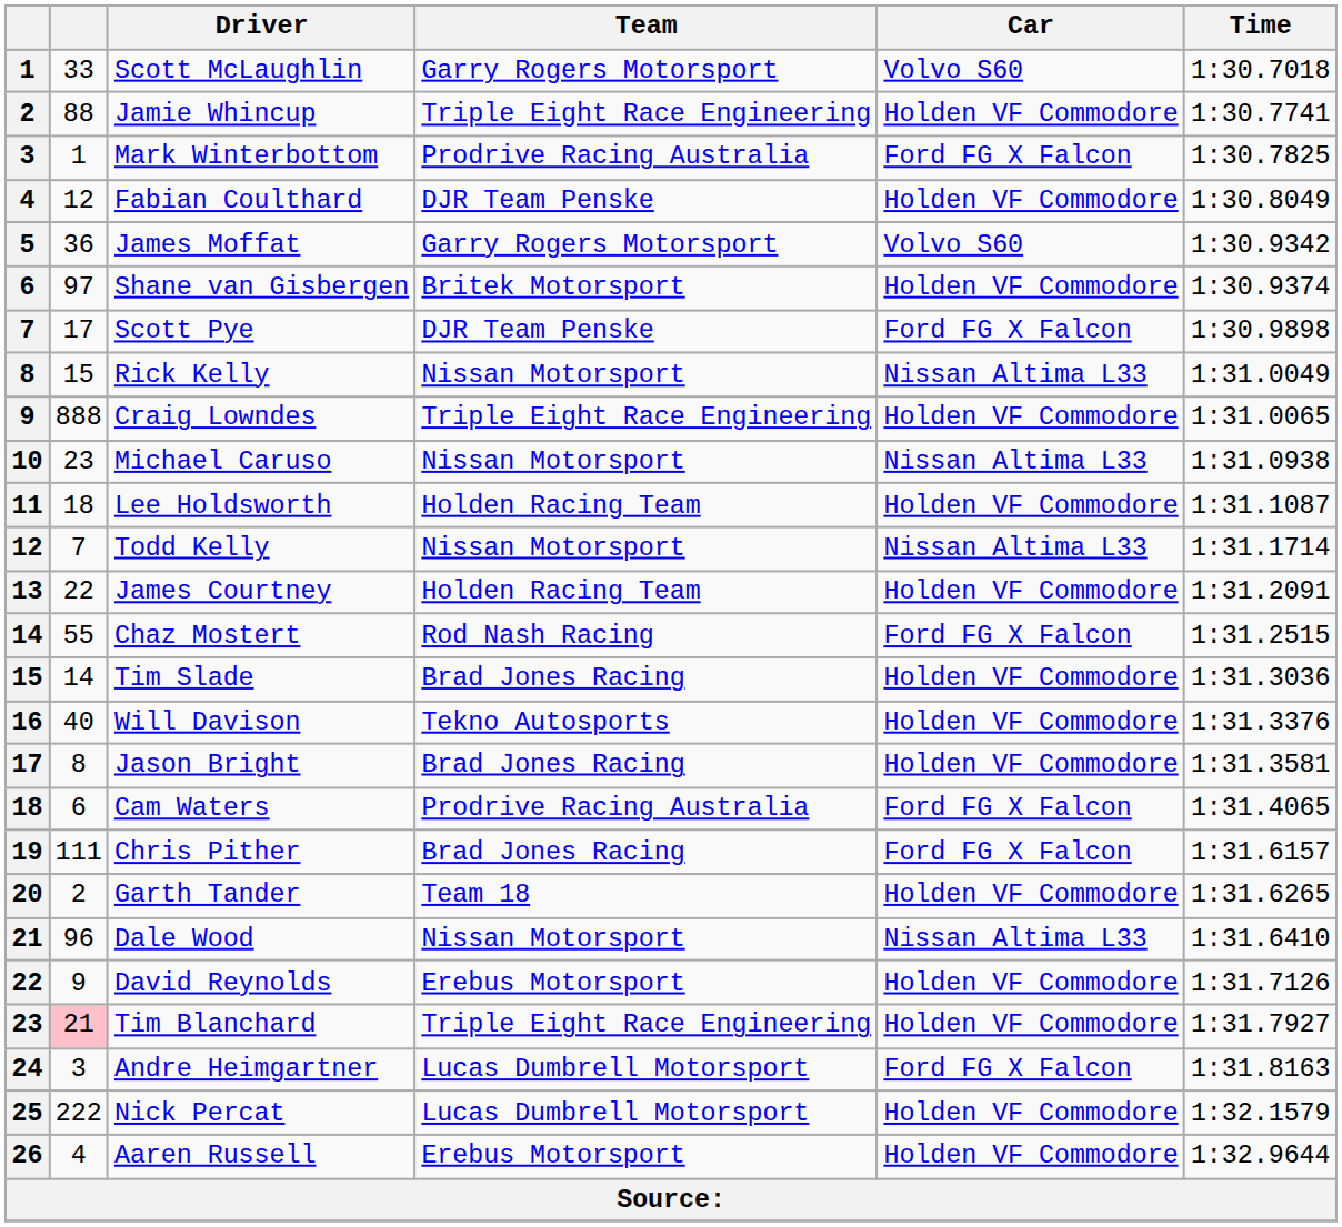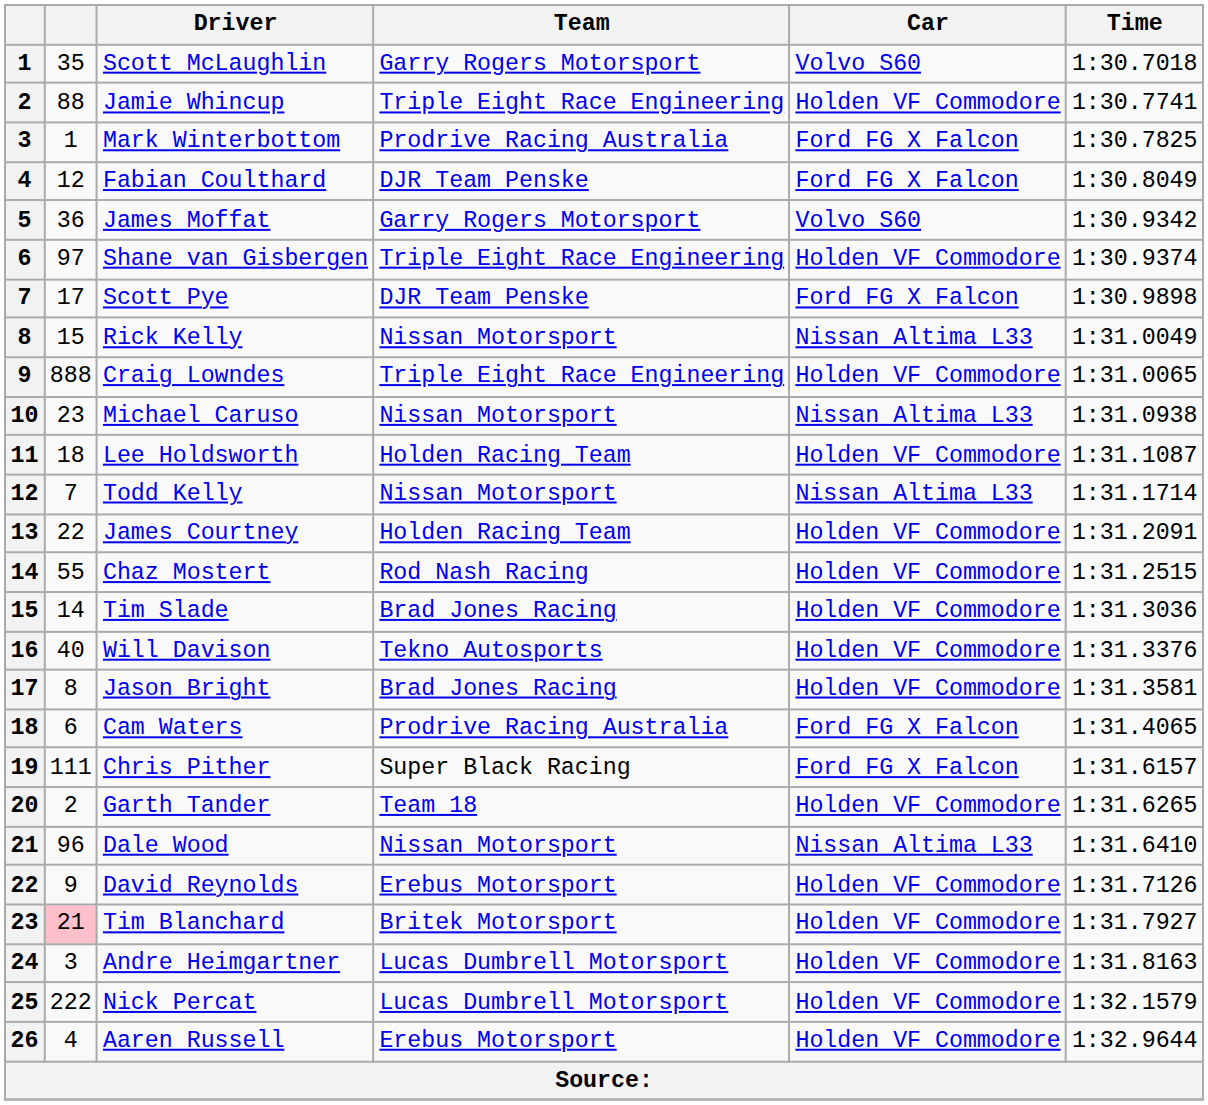 <table class="wikitable" style="font-size: 90%">
 <tr>
 <th></th>
 <th></th>
 <th>Driver</th>
 <th>Team</th>
 <th>Car</th>
 <th>Time</th>
 </tr>
 <tr>
 <th>1</th>
-<td align="center">33</td>
+<td align="center">35</td>
 <td> <a href='#'>Scott McLaughlin</a></td>
 <td><a href='#'>Garry Rogers Motorsport</a></td>
 <td><a href='#'>Volvo S60</a></td>
 <td>1:30.7018</td>
 </tr>
 <tr>
 <th>2</th>
 <td align="center">88</td>
 <td> <a href='#'>Jamie Whincup</a></td>
 <td><a href='#'>Triple Eight Race Engineering</a></td>
 <td><a href='#'>Holden VF Commodore</a></td>
 <td>1:30.7741</td>
 </tr>
 <tr>
 <th>3</th>
 <td align="center">1</td>
 <td> <a href='#'>Mark Winterbottom</a></td>
 <td><a href='#'>Prodrive Racing Australia</a></td>
 <td><a href='#'>Ford FG X Falcon</a></td>
 <td>1:30.7825</td>
 </tr>
 <tr>
 <th>4</th>
 <td align="center">12</td>
 <td> <a href='#'>Fabian Coulthard</a></td>
 <td><a href='#'>DJR Team Penske</a></td>
-<td><a href='#'>Holden VF Commodore</a></td>
+<td><a href='#'>Ford FG X Falcon</a></td>
 <td>1:30.8049</td>
 </tr>
 <tr>
 <th>5</th>
 <td align="center">36</td>
 <td> <a href='#'>James Moffat</a></td>
 <td><a href='#'>Garry Rogers Motorsport</a></td>
 <td><a href='#'>Volvo S60</a></td>
 <td>1:30.9342</td>
 </tr>
 <tr>
 <th>6</th>
 <td align="center">97</td>
 <td> <a href='#'>Shane van Gisbergen</a></td>
-<td><a href='#'>Britek Motorsport</a></td>
+<td><a href='#'>Triple Eight Race Engineering</a></td>
 <td><a href='#'>Holden VF Commodore</a></td>
 <td>1:30.9374</td>
 </tr>
 <tr>
 <th>7</th>
 <td align="center">17</td>
 <td> <a href='#'>Scott Pye</a></td>
 <td><a href='#'>DJR Team Penske</a></td>
 <td><a href='#'>Ford FG X Falcon</a></td>
 <td>1:30.9898</td>
 </tr>
 <tr>
 <th>8</th>
 <td align="center">15</td>
 <td> <a href='#'>Rick Kelly</a></td>
 <td><a href='#'>Nissan Motorsport</a></td>
 <td><a href='#'>Nissan Altima L33</a></td>
 <td>1:31.0049</td>
 </tr>
 <tr>
 <th>9</th>
 <td align="center">888</td>
 <td> <a href='#'>Craig Lowndes</a></td>
 <td><a href='#'>Triple Eight Race Engineering</a></td>
 <td><a href='#'>Holden VF Commodore</a></td>
 <td>1:31.0065</td>
 </tr>
 <tr>
 <th>10</th>
 <td align="center">23</td>
 <td> <a href='#'>Michael Caruso</a></td>
 <td><a href='#'>Nissan Motorsport</a></td>
 <td><a href='#'>Nissan Altima L33</a></td>
 <td>1:31.0938</td>
 </tr>
 <tr>
 <th>11</th>
 <td align="center">18</td>
 <td> <a href='#'>Lee Holdsworth</a></td>
 <td><a href='#'>Holden Racing Team</a></td>
 <td><a href='#'>Holden VF Commodore</a></td>
 <td>1:31.1087</td>
 </tr>
 <tr>
 <th>12</th>
 <td align="center">7</td>
 <td> <a href='#'>Todd Kelly</a></td>
 <td><a href='#'>Nissan Motorsport</a></td>
 <td><a href='#'>Nissan Altima L33</a></td>
 <td>1:31.1714</td>
 </tr>
 <tr>
 <th>13</th>
 <td align="center">22</td>
 <td> <a href='#'>James Courtney</a></td>
 <td><a href='#'>Holden Racing Team</a></td>
 <td><a href='#'>Holden VF Commodore</a></td>
 <td>1:31.2091</td>
 </tr>
 <tr>
 <th>14</th>
 <td align="center">55</td>
 <td> <a href='#'>Chaz Mostert</a></td>
 <td><a href='#'>Rod Nash Racing</a></td>
-<td><a href='#'>Ford FG X Falcon</a></td>
+<td><a href='#'>Holden VF Commodore</a></td>
 <td>1:31.2515</td>
 </tr>
 <tr>
 <th>15</th>
 <td align="center">14</td>
 <td> <a href='#'>Tim Slade</a></td>
 <td><a href='#'>Brad Jones Racing</a></td>
 <td><a href='#'>Holden VF Commodore</a></td>
 <td>1:31.3036</td>
 </tr>
 <tr>
 <th>16</th>
 <td align="center">40</td>
 <td> <a href='#'>Will Davison</a></td>
 <td><a href='#'>Tekno Autosports</a></td>
 <td><a href='#'>Holden VF Commodore</a></td>
 <td>1:31.3376</td>
 </tr>
 <tr>
 <th>17</th>
 <td align="center">8</td>
 <td> <a href='#'>Jason Bright</a></td>
 <td><a href='#'>Brad Jones Racing</a></td>
 <td><a href='#'>Holden VF Commodore</a></td>
 <td>1:31.3581</td>
 </tr>
 <tr>
 <th>18</th>
 <td align="center">6</td>
 <td> <a href='#'>Cam Waters</a></td>
 <td><a href='#'>Prodrive Racing Australia</a></td>
 <td><a href='#'>Ford FG X Falcon</a></td>
 <td>1:31.4065</td>
 </tr>
 <tr>
 <th>19</th>
 <td align="center">111</td>
 <td> <a href='#'>Chris Pither</a></td>
-<td><a href='#'>Brad Jones Racing</a></td>
+<td>Super Black Racing</td>
 <td><a href='#'>Ford FG X Falcon</a></td>
 <td>1:31.6157</td>
 </tr>
 <tr>
 <th>20</th>
 <td align="center">2</td>
 <td> <a href='#'>Garth Tander</a></td>
 <td><a href='#'>Team 18</a></td>
 <td><a href='#'>Holden VF Commodore</a></td>
 <td>1:31.6265</td>
 </tr>
 <tr>
 <th>21</th>
 <td align="center">96</td>
 <td> <a href='#'>Dale Wood</a></td>
 <td><a href='#'>Nissan Motorsport</a></td>
 <td><a href='#'>Nissan Altima L33</a></td>
 <td>1:31.6410</td>
 </tr>
 <tr>
 <th>22</th>
 <td align="center">9</td>
 <td> <a href='#'>David Reynolds</a></td>
 <td><a href='#'>Erebus Motorsport</a></td>
 <td><a href='#'>Holden VF Commodore</a></td>
 <td>1:31.7126</td>
 </tr>
 <tr>
 <th>23</th>
 <td align="center" style="background: pink;">21</td>
 <td> <a href='#'>Tim Blanchard</a></td>
-<td><a href='#'>Triple Eight Race Engineering</a></td>
+<td><a href='#'>Britek Motorsport</a></td>
 <td><a href='#'>Holden VF Commodore</a></td>
 <td>1:31.7927</td>
 </tr>
 <tr>
 <th>24</th>
 <td align="center">3</td>
 <td> <a href='#'>Andre Heimgartner</a></td>
 <td><a href='#'>Lucas Dumbrell Motorsport</a></td>
-<td><a href='#'>Ford FG X Falcon</a></td>
+<td><a href='#'>Holden VF Commodore</a></td>
 <td>1:31.8163</td>
 </tr>
 <tr>
 <th>25</th>
 <td align="center">222</td>
 <td> <a href='#'>Nick Percat</a></td>
 <td><a href='#'>Lucas Dumbrell Motorsport</a></td>
 <td><a href='#'>Holden VF Commodore</a></td>
 <td>1:32.1579</td>
 </tr>
 <tr>
 <th>26</th>
 <td align="center">4</td>
 <td> <a href='#'>Aaren Russell</a></td>
 <td><a href='#'>Erebus Motorsport</a></td>
 <td><a href='#'>Holden VF Commodore</a></td>
 <td>1:32.9644</td>
 </tr>
 <tr>
 <th colspan="6">Source:</th>
 </tr>
 <tr>
 </tr>
 </table>
